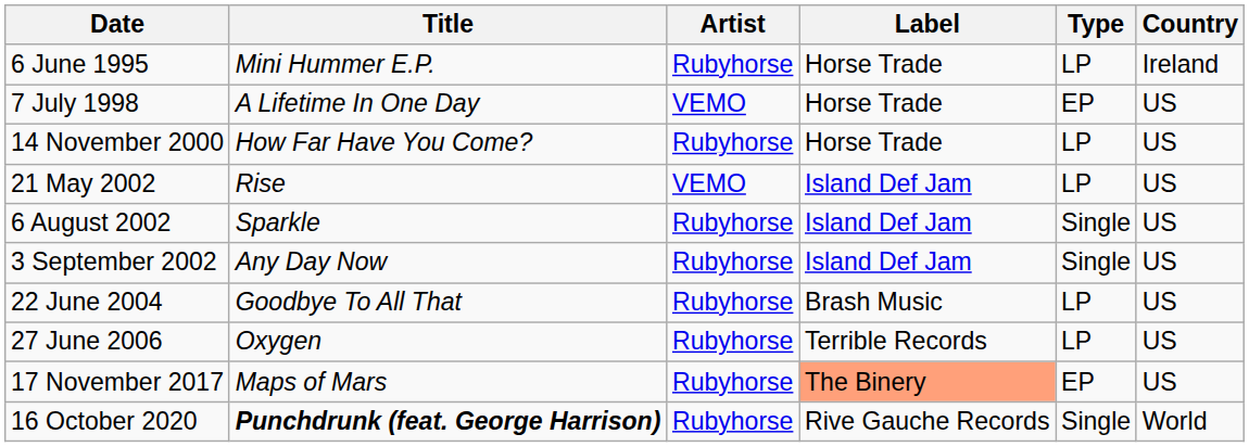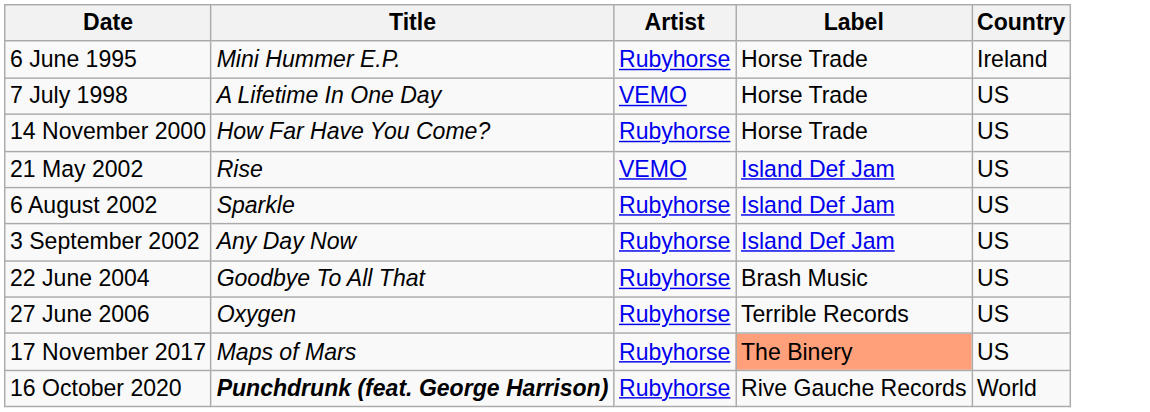 <table class="wikitable">
 <tr>
 <th>Date</th>
 <th>Title</th>
 <th>Artist</th>
 <th>Label</th>
-<th>Type</th>
 <th>Country</th>
 </tr>
 <tr>
 <td>6 June 1995</td>
 <td><em>Mini Hummer E.P.</em></td>
 <td><a href='#'>Rubyhorse</a></td>
 <td>Horse Trade</td>
-<td>LP</td>
 <td>Ireland</td>
 </tr>
 <tr>
 <td>7 July 1998</td>
 <td><em>A Lifetime In One Day</em></td>
 <td><a href='#'>VEMO</a></td>
 <td>Horse Trade</td>
-<td>EP</td>
 <td>US</td>
 </tr>
 <tr>
 <td>14 November 2000</td>
 <td><em>How Far Have You Come?</em></td>
 <td><a href='#'>Rubyhorse</a></td>
 <td>Horse Trade</td>
-<td>LP</td>
 <td>US</td>
 </tr>
 <tr>
 <td>21 May 2002</td>
 <td><em>Rise</em></td>
 <td><a href='#'>VEMO</a></td>
 <td><a href='#'>Island Def Jam</a></td>
-<td>LP</td>
 <td>US</td>
 </tr>
 <tr>
 <td>6 August 2002</td>
 <td><em>Sparkle</em></td>
 <td><a href='#'>Rubyhorse</a></td>
 <td><a href='#'>Island Def Jam</a></td>
-<td>Single</td>
 <td>US</td>
 </tr>
 <tr>
 <td>3 September 2002</td>
 <td><em>Any Day Now</em></td>
 <td><a href='#'>Rubyhorse</a></td>
 <td><a href='#'>Island Def Jam</a></td>
-<td>Single</td>
 <td>US</td>
 </tr>
 <tr>
 <td>22 June 2004</td>
 <td><em>Goodbye To All That</em></td>
 <td><a href='#'>Rubyhorse</a></td>
 <td>Brash Music</td>
-<td>LP</td>
 <td>US</td>
 </tr>
 <tr>
 <td>27 June 2006</td>
 <td><em>Oxygen</em></td>
 <td><a href='#'>Rubyhorse</a></td>
 <td>Terrible Records</td>
-<td>LP</td>
 <td>US</td>
 </tr>
 <tr>
 <td>17 November 2017</td>
 <td><em>Maps of Mars</em></td>
 <td><a href='#'>Rubyhorse</a></td>
 <td style="background: lightsalmon;">The Binery</td>
-<td>EP</td>
 <td>US</td>
 </tr>
 <tr>
 <td>16 October 2020</td>
 <td><strong><em>Punchdrunk (feat. George Harrison)</em></strong></td>
 <td><a href='#'>Rubyhorse</a></td>
 <td>Rive Gauche Records</td>
-<td>Single</td>
 <td>World</td>
 </tr>
 </table>
